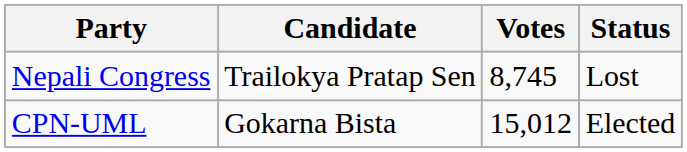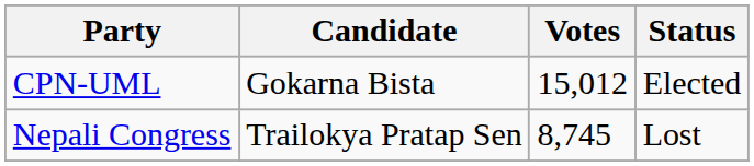 <table class="wikitable">
 <tr>
 <th>Party</th>
 <th>Candidate</th>
 <th>Votes</th>
 <th>Status</th>
 </tr>
 <tr>
+<td><a href='#'>CPN-UML</a></td>
+<td>Gokarna Bista</td>
+<td>15,012</td>
+<td>Elected</td>
+</tr>
+<tr>
 <td><a href='#'>Nepali Congress</a></td>
 <td>Trailokya Pratap Sen</td>
 <td>8,745</td>
 <td>Lost</td>
 </tr>
-<tr>
-<td><a href='#'>CPN-UML</a></td>
-<td>Gokarna Bista</td>
-<td>15,012</td>
-<td>Elected</td>
-</tr>
 </table>
